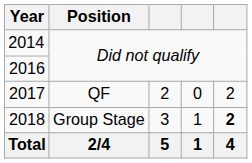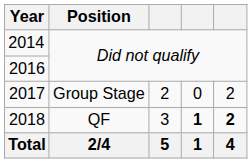 <table class="wikitable" style="text-align: center;">
 <tr>
 <th>Year</th>
 <th>Position</th>
 <th width="25px"></th>
 <th width="25px"></th>
 <th width="25px"></th>
 </tr>
 <tr>
 <td style="text-align: left;">2014 </td>
 <td colspan="4" rowspan="2"><em>Did not qualify</em></td>
 </tr>
 <tr>
 <td>2016 </td>
 </tr>
 <tr>
 <td>2017 </td>
-<td>QF</td>
+<td>Group Stage</td>
 <td>2</td>
 <td>0</td>
 <td>2</td>
 </tr>
 <tr>
 <td>2018 </td>
-<td>Group Stage</td>
+<td>QF</td>
 <td>3</td>
-<td>1</td>
+<td><strong>1</strong></td>
 <td><strong>2</strong></td>
 </tr>
 <tr>
 <th>Total</th>
 <th>2/4</th>
 <th>5</th>
 <th>1</th>
 <th>4</th>
 </tr>
 </table>
